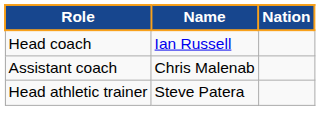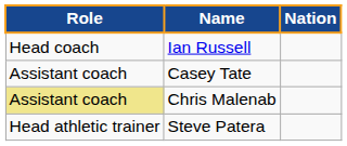 <table class="wikitable sortable">
 <tr>
 <th style="background:#17468E; color:white; border:2px solid #F9A11B;;" scope="col">Role</th>
 <th style="background:#17468E; color:white; border:2px solid #F9A11B;;" scope="col">Name</th>
 <th style="background:#17468E; color:white; border:2px solid #F9A11B;;" scope="col">Nation</th>
 </tr>
 <tr>
 <td>Head coach</td>
 <td><a href='#'>Ian Russell</a></td>
 <td></td>
 </tr>
 <tr>
 <td>Assistant coach</td>
+<td>Casey Tate</td>
+<td></td>
+</tr>
+<tr>
+<td style="background: khaki;">Assistant coach</td>
 <td>Chris Malenab</td>
 <td></td>
 </tr>
 <tr>
 <td>Head athletic trainer</td>
 <td>Steve Patera</td>
 <td></td>
 </tr>
 </table>
